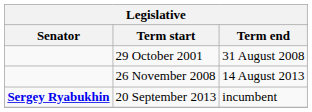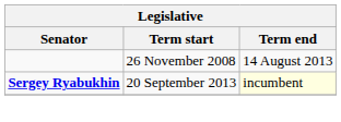 <table class="wikitable sortable">
 <tr>
 <th colspan=3>Legislative</th>
 </tr>
 <tr>
 <th>Senator</th>
 <th>Term start</th>
 <th>Term end</th>
 </tr>
 <tr>
 <td></td>
-<td>29 October 2001</td>
-<td>31 August 2008</td>
-</tr>
-<tr>
-<td></td>
 <td>26 November 2008</td>
 <td>14 August 2013</td>
 </tr>
 <tr>
 <td><strong><a href='#'>Sergey Ryabukhin</a></strong></td>
 <td>20 September 2013</td>
-<td>incumbent</td>
+<td style="background: lightyellow;">incumbent</td>
 </tr>
 <tr>
 </tr>
 </table>
